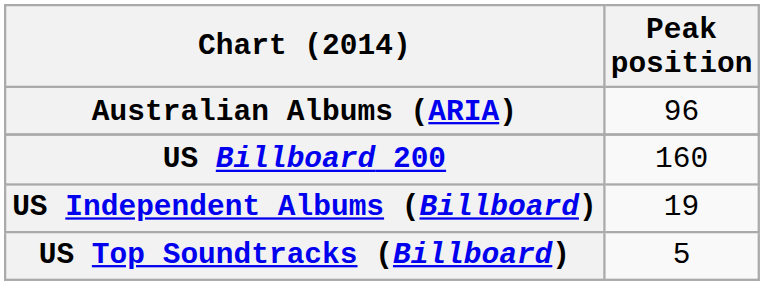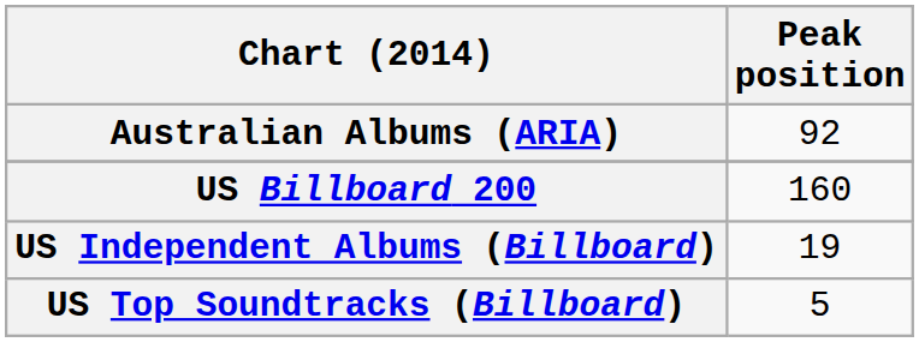 <table class="wikitable plainrowheaders sortable">
 <tr>
 <th scope="col">Chart (2014)</th>
 <th scope="col">Peak<br>position</th>
 </tr>
 <tr>
 <th scope="row">Australian Albums (<a href='#'>ARIA</a>)</th>
-<td align=center>96</td>
+<td align=center>92</td>
 </tr>
 <tr>
 </tr>
 <tr>
 <th scope="row">US <a href='#'><em>Billboard</em> 200</a></th>
 <td align=center>160</td>
 </tr>
 <tr>
 <th scope="row">US <a href='#'>Independent Albums</a> (<em><a href='#'>Billboard</a></em>)</th>
 <td align=center>19</td>
 </tr>
 <tr>
 <th scope="row">US <a href='#'>Top Soundtracks</a> (<em><a href='#'>Billboard</a></em>)</th>
 <td align=center>5</td>
 </tr>
 </table>
